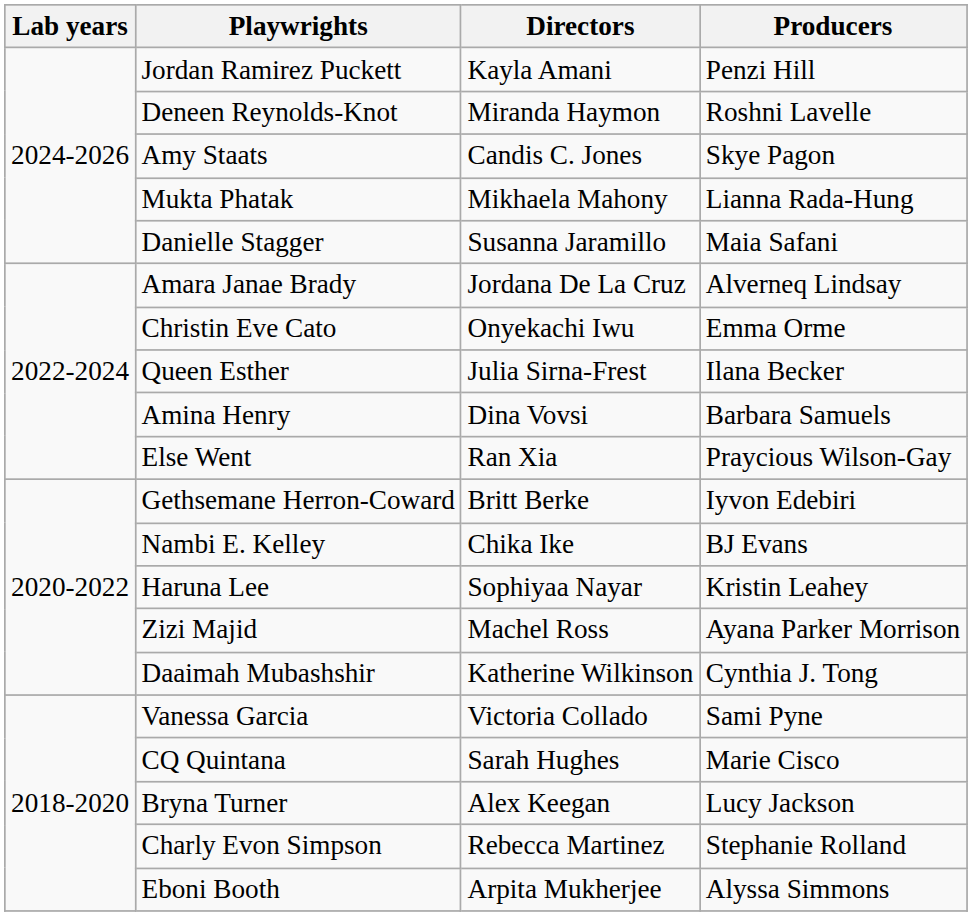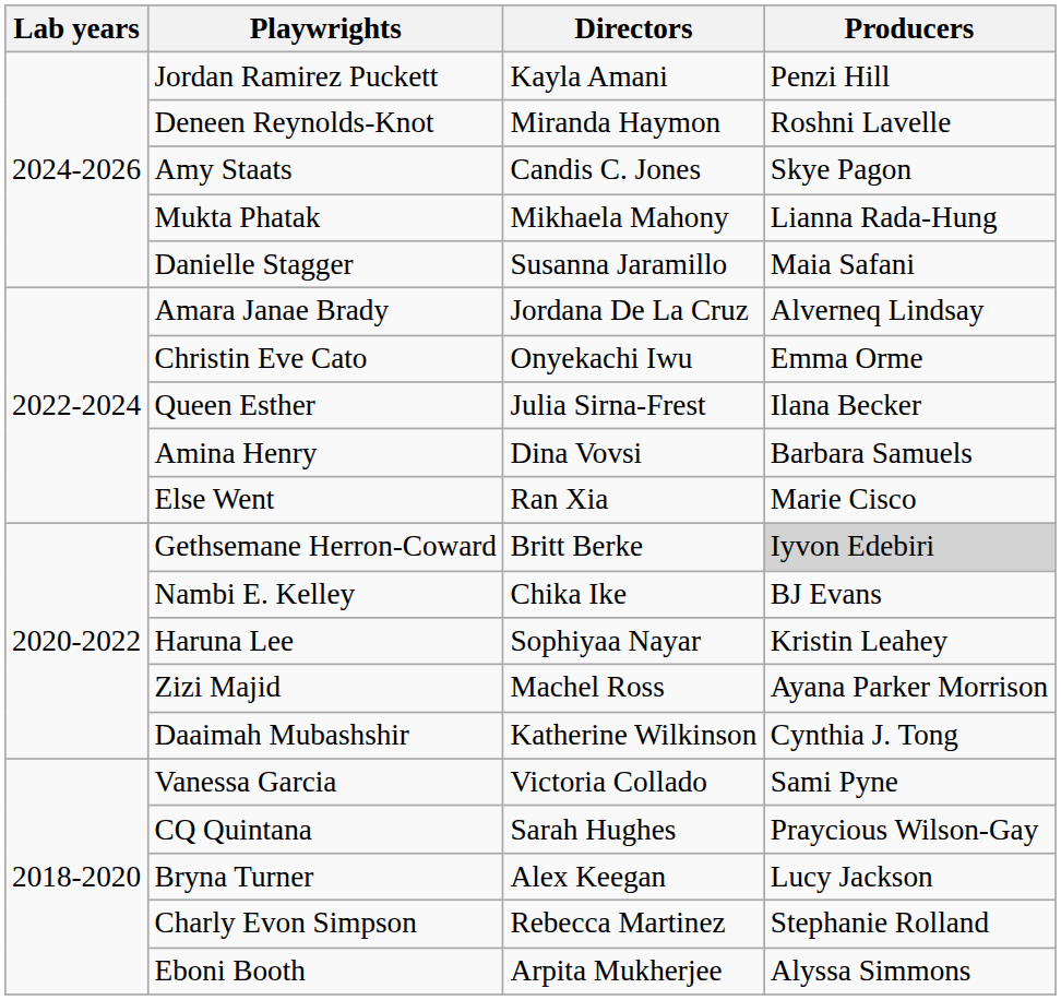 <table class="wikitable mw-collapsible">
 <tr>
 <th>Lab years</th>
 <th>Playwrights</th>
 <th>Directors</th>
 <th>Producers</th>
 </tr>
 <tr>
 <td rowspan="5">2024-2026</td>
 <td>Jordan Ramirez Puckett</td>
 <td>Kayla Amani</td>
 <td>Penzi Hill</td>
 </tr>
 <tr>
 <td>Deneen Reynolds-Knot</td>
 <td>Miranda Haymon</td>
 <td>Roshni Lavelle</td>
 </tr>
 <tr>
 <td>Amy Staats</td>
 <td>Candis C. Jones</td>
 <td>Skye Pagon</td>
 </tr>
 <tr>
 <td>Mukta Phatak</td>
 <td>Mikhaela Mahony</td>
 <td>Lianna Rada-Hung</td>
 </tr>
 <tr>
 <td>Danielle Stagger</td>
 <td>Susanna Jaramillo</td>
 <td>Maia Safani</td>
 </tr>
 <tr>
 <td rowspan="5">2022-2024</td>
 <td>Amara Janae Brady</td>
 <td>Jordana De La Cruz</td>
 <td>Alverneq Lindsay</td>
 </tr>
 <tr>
 <td>Christin Eve Cato</td>
 <td>Onyekachi Iwu</td>
 <td>Emma Orme</td>
 </tr>
 <tr>
 <td>Queen Esther</td>
 <td>Julia Sirna-Frest</td>
 <td>Ilana Becker</td>
 </tr>
 <tr>
 <td>Amina Henry</td>
 <td>Dina Vovsi</td>
 <td>Barbara Samuels</td>
 </tr>
 <tr>
 <td>Else Went</td>
 <td>Ran Xia</td>
-<td>Praycious Wilson-Gay</td>
+<td>Marie Cisco</td>
 </tr>
 <tr>
 <td rowspan="5">2020-2022</td>
 <td>Gethsemane Herron-Coward</td>
 <td>Britt Berke</td>
-<td>Iyvon Edebiri</td>
+<td style="background: lightgrey;">Iyvon Edebiri</td>
 </tr>
 <tr>
 <td>Nambi E. Kelley</td>
 <td>Chika Ike</td>
 <td>BJ Evans</td>
 </tr>
 <tr>
 <td>Haruna Lee</td>
 <td>Sophiyaa Nayar</td>
 <td>Kristin Leahey</td>
 </tr>
 <tr>
 <td>Zizi Majid</td>
 <td>Machel Ross</td>
 <td>Ayana Parker Morrison</td>
 </tr>
 <tr>
 <td>Daaimah Mubashshir</td>
 <td>Katherine Wilkinson</td>
 <td>Cynthia J. Tong</td>
 </tr>
 <tr>
 <td rowspan="5">2018-2020</td>
 <td>Vanessa Garcia</td>
 <td>Victoria Collado</td>
 <td>Sami Pyne</td>
 </tr>
 <tr>
 <td>CQ Quintana</td>
 <td>Sarah Hughes</td>
-<td>Marie Cisco</td>
+<td>Praycious Wilson-Gay</td>
 </tr>
 <tr>
 <td>Bryna Turner</td>
 <td>Alex Keegan</td>
 <td>Lucy Jackson</td>
 </tr>
 <tr>
 <td>Charly Evon Simpson</td>
 <td>Rebecca Martinez</td>
 <td>Stephanie Rolland</td>
 </tr>
 <tr>
 <td>Eboni Booth</td>
 <td>Arpita Mukherjee</td>
 <td>Alyssa Simmons</td>
 </tr>
 </table>
